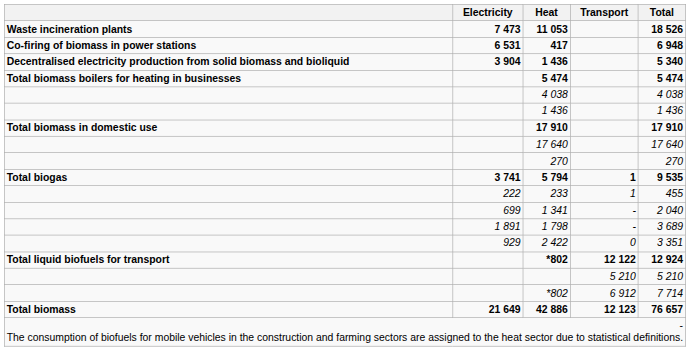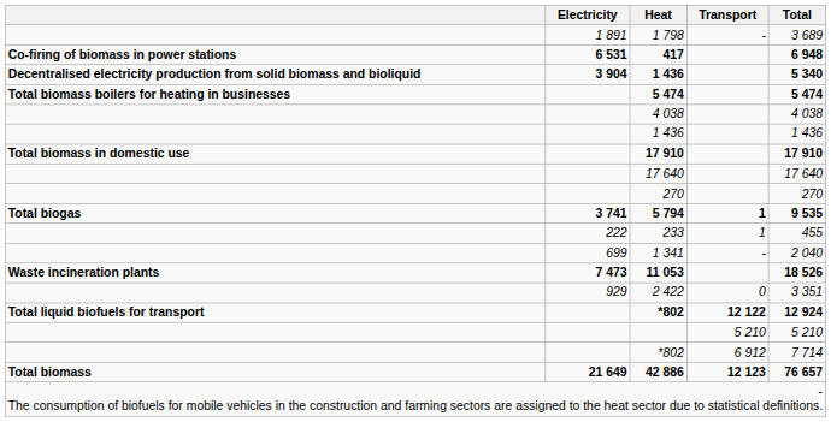 <table class="wikitable" style="text-align: right">
 <tr>
 <th></th>
 <th><strong>Electricity</strong></th>
 <th><strong>Heat</strong></th>
 <th><strong>Transport</strong></th>
 <th><strong>Total</strong></th>
 </tr>
 <tr>
-<td align="left"><strong>Waste incineration plants</strong></td>
-<td><strong>7 473</strong></td>
-<td><strong>11 053</strong></td>
-<td></td>
-<td><strong>18 526</strong></td>
+<td align="left"></td>
+<td><em>1 891</em></td>
+<td><em>1 798</em></td>
+<td><em>-</em></td>
+<td><em>3 689</em></td>
 </tr>
 <tr>
 <td align="left"><strong>Co-firing of biomass in power stations</strong></td>
 <td><strong>6 531</strong></td>
 <td><strong>417</strong></td>
 <td></td>
 <td><strong>6 948</strong></td>
 </tr>
 <tr>
 <td align="left"><strong>Decentralised electricity production from solid biomass and bioliquid</strong></td>
 <td><strong>3 904</strong></td>
 <td><strong>1 436</strong></td>
 <td></td>
 <td><strong>5 340</strong></td>
 </tr>
 <tr>
 <td align="left"><strong>Total biomass boilers for heating in businesses</strong></td>
 <td></td>
 <td><strong>5 474</strong></td>
 <td></td>
 <td><strong>5 474</strong></td>
 </tr>
 <tr>
 <td align="left"></td>
 <td></td>
 <td><em>4 038</em></td>
 <td></td>
 <td><em>4 038</em></td>
 </tr>
 <tr>
 <td align="left"></td>
 <td></td>
 <td><em>1 436</em></td>
 <td></td>
 <td><em>1 436</em></td>
 </tr>
 <tr>
 <td align="left"><strong>Total biomass in domestic use</strong></td>
 <td></td>
 <td><strong>17 910</strong></td>
 <td></td>
 <td><strong>17 910</strong></td>
 </tr>
 <tr>
 <td align="left"></td>
 <td></td>
 <td><em>17 640</em></td>
 <td></td>
 <td><em>17 640</em></td>
 </tr>
 <tr>
 <td align="left"></td>
 <td></td>
 <td><em>270</em></td>
 <td></td>
 <td><em>270</em></td>
 </tr>
 <tr>
 <td align="left"><strong>Total biogas</strong></td>
 <td><strong>3 741</strong></td>
 <td><strong>5 794</strong></td>
 <td><strong>1</strong></td>
 <td><strong>9 535</strong></td>
 </tr>
 <tr>
 <td align="left"></td>
 <td><em>222</em></td>
 <td><em>233</em></td>
 <td><em>1</em></td>
 <td><em>455</em></td>
 </tr>
 <tr>
 <td align="left"></td>
 <td><em>699</em></td>
 <td><em>1 341</em></td>
 <td><em>-</em></td>
 <td><em>2 040</em></td>
 </tr>
 <tr>
-<td align="left"></td>
-<td><em>1 891</em></td>
-<td><em>1 798</em></td>
-<td><em>-</em></td>
-<td><em>3 689</em></td>
+<td align="left"><strong>Waste incineration plants</strong></td>
+<td><strong>7 473</strong></td>
+<td><strong>11 053</strong></td>
+<td></td>
+<td><strong>18 526</strong></td>
 </tr>
 <tr>
 <td align="left"></td>
 <td><em>929</em></td>
 <td><em>2 422</em></td>
 <td><em>0</em></td>
 <td><em>3 351</em></td>
 </tr>
 <tr>
 <td align="left"><strong>Total liquid biofuels for transport</strong></td>
 <td></td>
 <td><strong>*802</strong></td>
 <td><strong>12 122</strong></td>
 <td><strong>12 924</strong></td>
 </tr>
 <tr>
 <td align="left"></td>
 <td></td>
 <td></td>
 <td><em>5 210</em></td>
 <td><em>5 210</em></td>
 </tr>
 <tr>
 <td align="left"></td>
 <td></td>
 <td><em>*802</em></td>
 <td><em>6 912</em></td>
 <td><em>7 714</em></td>
 </tr>
 <tr>
 <td align="left"><strong>Total biomass</strong></td>
 <td><strong>21 649</strong></td>
 <td><strong>42 886</strong></td>
 <td><strong>12 123</strong></td>
 <td><strong>76 657</strong></td>
 </tr>
 <tr>
 <td colspan="5">-<br>The consumption of biofuels for mobile vehicles in the construction and farming sectors are assigned to the heat sector due to statistical definitions.</td>
 </tr>
 </table>
